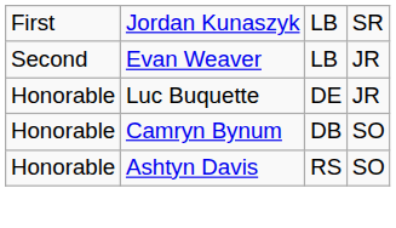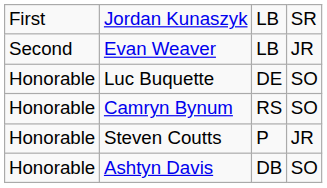 <table class="wikitable">
 <tr>
 <td>First</td>
 <td><a href='#'>Jordan Kunaszyk</a></td>
 <td>LB</td>
 <td>SR</td>
 </tr>
 <tr>
 <td>Second</td>
 <td><a href='#'>Evan Weaver</a></td>
 <td>LB</td>
 <td>JR</td>
 </tr>
 <tr>
 <td>Honorable</td>
 <td>Luc Buquette</td>
 <td>DE</td>
+<td>SO</td>
+</tr>
+<tr>
+<td>Honorable</td>
+<td><a href='#'>Camryn Bynum</a></td>
+<td>RS</td>
+<td>SO</td>
+</tr>
+<tr>
+<td>Honorable</td>
+<td>Steven Coutts</td>
+<td>P</td>
 <td>JR</td>
 </tr>
 <tr>
 <td>Honorable</td>
-<td><a href='#'>Camryn Bynum</a></td>
+<td><a href='#'>Ashtyn Davis</a></td>
 <td>DB</td>
 <td>SO</td>
 </tr>
-<tr>
-<td>Honorable</td>
-<td><a href='#'>Ashtyn Davis</a></td>
-<td>RS</td>
-<td>SO</td>
-</tr>
 </table>
